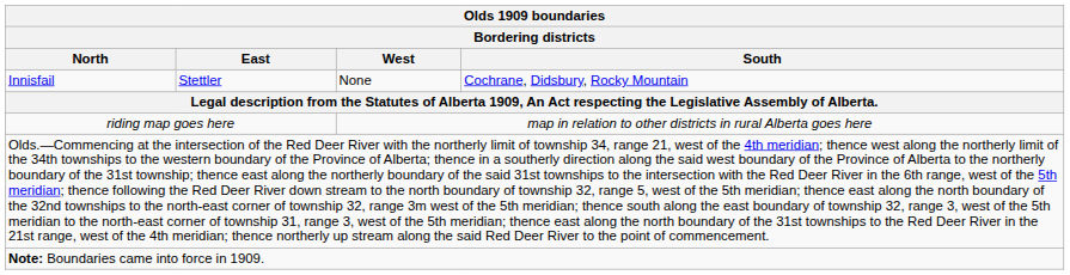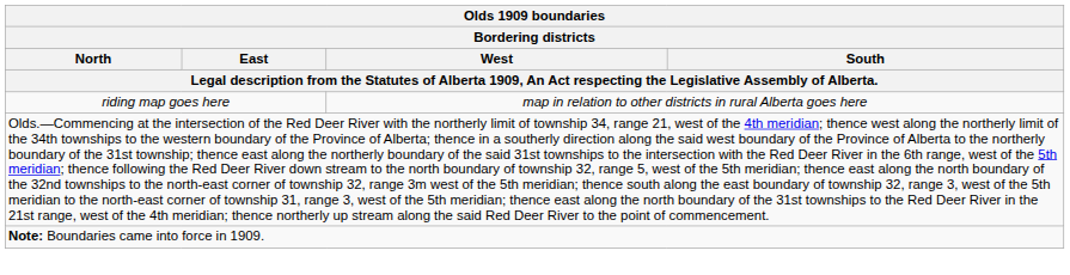 <table class="wikitable collapsible collapsed">
 <tr>
 <th colspan=4>Olds 1909 boundaries</th>
 </tr>
 <tr>
 <th colspan=4>Bordering districts</th>
 </tr>
 <tr>
 <th>North</th>
 <th>East</th>
 <th>West</th>
 <th>South</th>
-</tr>
-<tr>
-<td><a href='#'>Innisfail</a></td>
-<td><a href='#'>Stettler</a></td>
-<td>None</td>
-<td><a href='#'>Cochrane</a>, <a href='#'>Didsbury</a>, <a href='#'>Rocky Mountain</a></td>
 </tr>
 <tr>
 <th colspan=4>Legal description from the Statutes of Alberta 1909, An Act respecting the Legislative Assembly of Alberta.</th>
 </tr>
 <tr>
 <td colspan=2 align=center><em>riding map goes here</em></td>
 <td colspan=2 align=center><em>map in relation to other districts in rural Alberta goes here</em></td>
 </tr>
 <tr>
 <td colspan=4>Olds.—Commencing at the intersection of the Red Deer River with the northerly limit of township 34, range 21, west of the <a href='#'>4th meridian</a>; thence west along the northerly limit of the 34th townships to the western boundary of the Province of Alberta; thence in a southerly direction along the said west boundary of the Province of Alberta to the northerly boundary of the 31st township; thence east along the northerly boundary of the said 31st townships to the intersection with the Red Deer River in the 6th range, west of the <a href='#'>5th meridian</a>; thence following the Red Deer River down stream to the north boundary of township 32, range 5, west of the 5th meridian; thence east along the north boundary of the 32nd townships to the north-east corner of township 32, range 3m west of the 5th meridian; thence south along the east boundary of township 32, range 3, west of the 5th meridian to the north-east corner of township 31, range 3, west of the 5th meridian; thence east along the north boundary of the 31st townships to the Red Deer River in the 21st range, west of the 4th meridian; thence northerly up stream along the said Red Deer River to the point of commencement.</td>
 </tr>
 <tr>
 <td colspan=4><strong>Note:</strong> Boundaries came into force in 1909.</td>
 </tr>
 </table>
